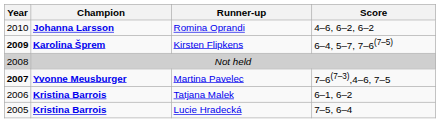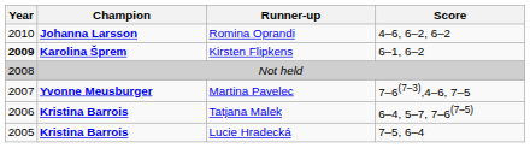 <table class="wikitable" style="font-size:90%">
 <tr>
 <th>Year</th>
 <th width="200">Champion</th>
 <th width="200">Runner-up</th>
 <th width="175">Score</th>
 </tr>
 <tr>
 <td>2010</td>
 <td> <strong><a href='#'>Johanna Larsson</a></strong></td>
 <td> <a href='#'>Romina Oprandi</a></td>
 <td>4–6, 6–2, 6–2</td>
 </tr>
 <tr>
 <td><strong>2009</strong></td>
 <td> <strong><a href='#'>Karolina Šprem</a></strong></td>
 <td> <a href='#'>Kirsten Flipkens</a></td>
-<td>6–4, 5–7, 7–6<sup>(7–5)</sup></td>
+<td>6–1, 6–2</td>
 </tr>
 <tr>
 <td style="background:#cfcfcf">2008</td>
 <td colspan=3 align=center style="background:#cfcfcf"><em>Not held</em></td>
 </tr>
 <tr>
-<td><strong>2007</strong></td>
+<td>2007</td>
 <td> <strong><a href='#'>Yvonne Meusburger</a></strong></td>
 <td> <a href='#'>Martina Pavelec</a></td>
 <td>7–6<sup>(7–3)</sup>,4–6, 7–5</td>
 </tr>
 <tr>
 <td>2006</td>
 <td> <strong><a href='#'>Kristina Barrois</a></strong></td>
 <td> <a href='#'>Tatjana Malek</a></td>
-<td>6–1, 6–2</td>
+<td>6–4, 5–7, 7–6<sup>(7–5)</sup></td>
 </tr>
 <tr>
 <td>2005</td>
 <td> <strong><a href='#'>Kristina Barrois</a></strong></td>
 <td> <a href='#'>Lucie Hradecká</a></td>
 <td>7–5, 6–4</td>
 </tr>
 </table>
